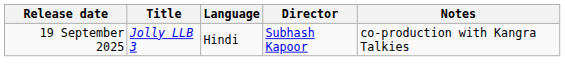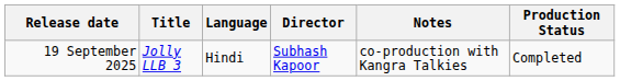 <table class="wikitable plainrowheaders sortable" style="width:99%;">
 <tr>
 <th scope="col" style="width:130px;">Release date</th>
 <th scope="col">Title</th>
 <th scope="col">Language</th>
 <th scope="col">Director</th>
 <th scope="col" class="unsortable">Notes</th>
+<th>Production Status</th>
 </tr>
 <tr>
 <td style="text-align:right;">19 September 2025</td>
 <td><em><a href='#'>Jolly LLB 3</a></em></td>
 <td rowspan=>Hindi</td>
 <td><a href='#'>Subhash Kapoor</a></td>
 <td>co-production with Kangra Talkies</td>
+<td>Completed</td>
 </tr>
 </table>
